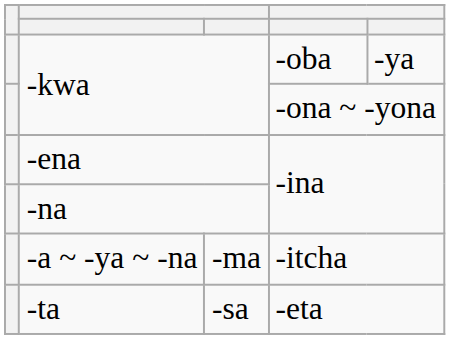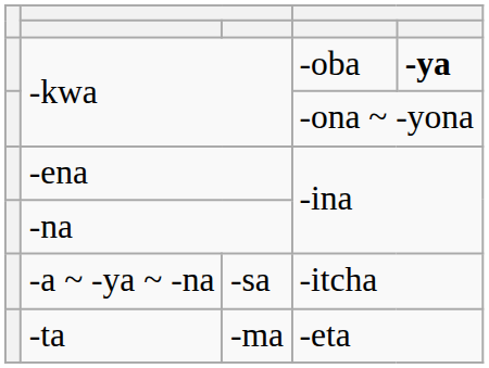 <table class=wikitable>
 <tr>
 <th rowspan=2></th>
 <th colspan=2></th>
 <th colspan=2></th>
 </tr>
 <tr>
 <th></th>
 <th></th>
 <th></th>
 <th></th>
 </tr>
 <tr>
 <th></th>
 <td rowspan=2 colspan=2>-kwa</td>
 <td>-oba</td>
-<td>-ya</td>
+<td><strong>-ya</strong></td>
 </tr>
 <tr>
 <th></th>
 <td colspan=2>-ona ~ -yona</td>
 </tr>
 <tr>
 <th></th>
 <td colspan=2>-ena</td>
 <td colspan=2 rowspan=2>-ina</td>
 </tr>
 <tr>
 <th></th>
 <td colspan=2>-na</td>
 </tr>
 <tr>
 <th></th>
 <td>-a ~ -ya ~ -na</td>
-<td>-ma</td>
+<td>-sa</td>
 <td colspan=2>-itcha</td>
 </tr>
 <tr>
 <th></th>
 <td>-ta</td>
-<td>-sa</td>
+<td>-ma</td>
 <td colspan=2>-eta</td>
 </tr>
 </table>
